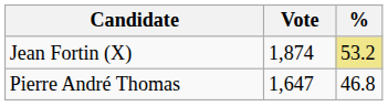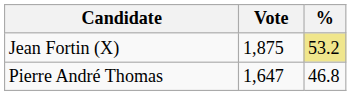 <table class="wikitable">
 <tr>
 <th bgcolor="#DDDDFF" width="200px">Candidate</th>
 <th bgcolor="#DDDDFF" width="50px">Vote</th>
 <th bgcolor="#DDDDFF" width="30px">%</th>
 </tr>
 <tr>
 <td>Jean Fortin (X)</td>
-<td>1,874</td>
+<td>1,875</td>
 <td style="background: khaki;">53.2</td>
 </tr>
 <tr>
 <td>Pierre André Thomas</td>
 <td>1,647</td>
 <td>46.8</td>
 </tr>
 </table>
